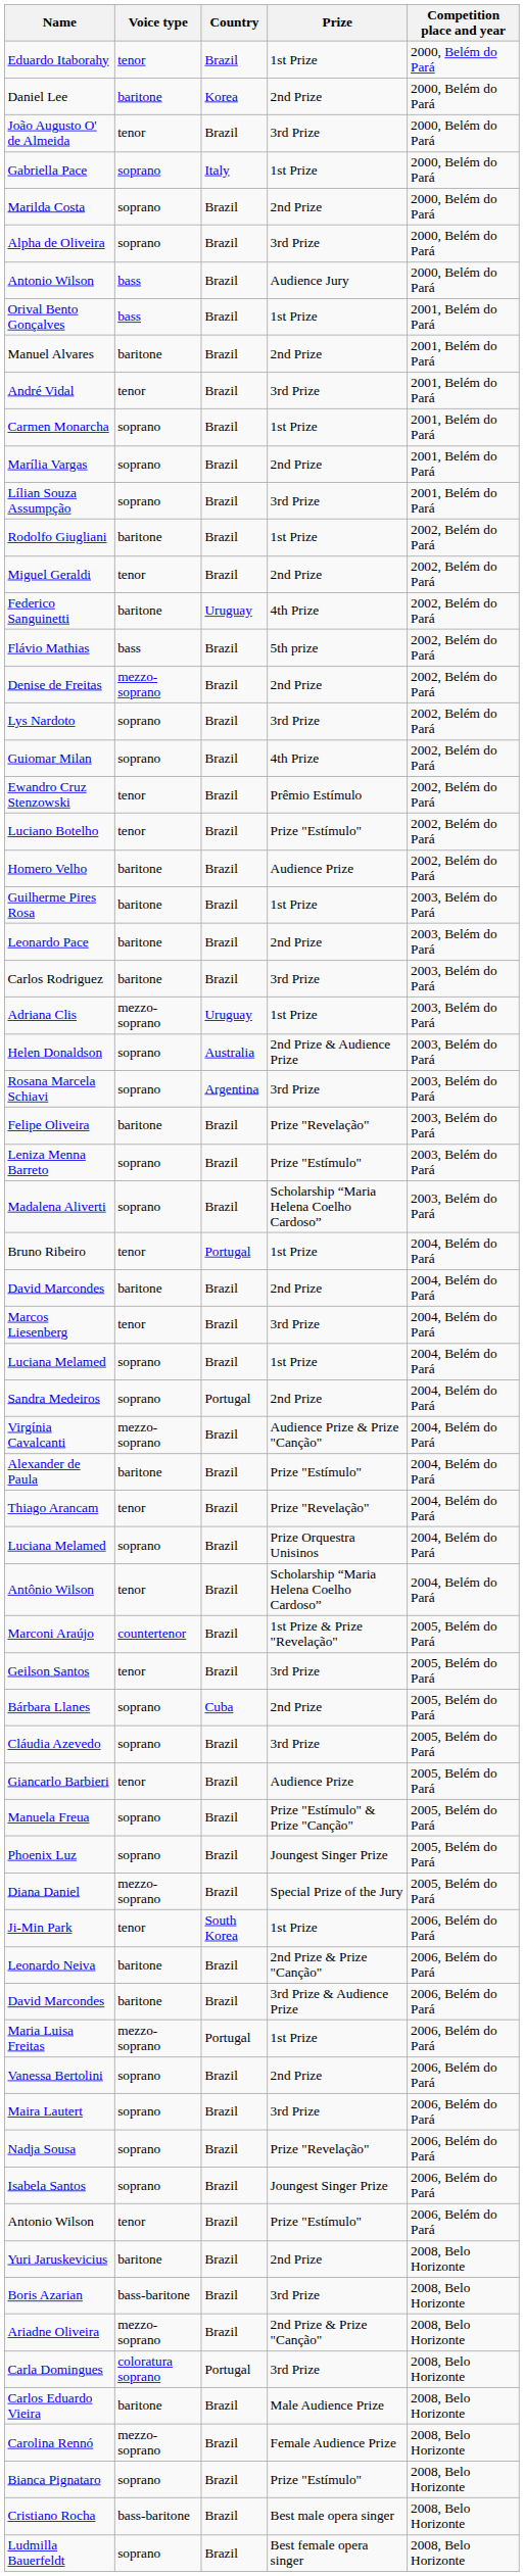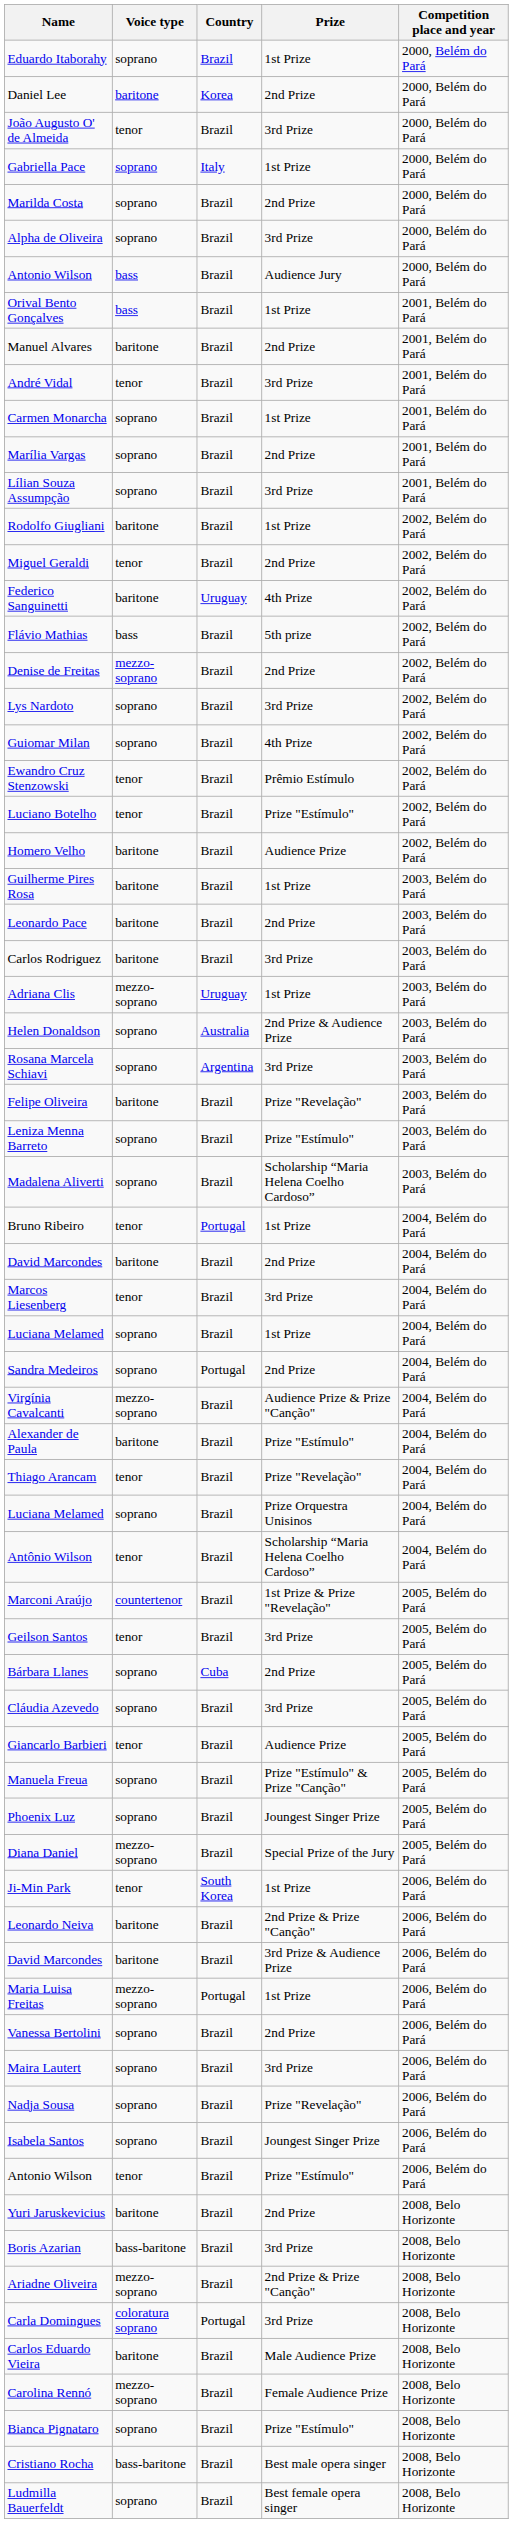 <table class="wikitable sortable">
 <tr>
 <th>Name</th>
 <th>Voice type</th>
 <th>Country</th>
 <th>Prize</th>
 <th>Competition place and year</th>
 </tr>
 <tr>
 <td><a href='#'>Eduardo Itaborahy</a></td>
-<td><a href='#'>tenor</a></td>
+<td>soprano</td>
 <td><a href='#'>Brazil</a></td>
 <td>1st Prize</td>
 <td>2000, <a href='#'>Belém do Pará</a></td>
 </tr>
 <tr>
 <td>Daniel Lee</td>
 <td><a href='#'>baritone</a></td>
 <td><a href='#'>Korea</a></td>
 <td>2nd Prize</td>
 <td>2000, Belém do Pará</td>
 </tr>
 <tr>
 <td><a href='#'>João Augusto O' de Almeida</a></td>
 <td>tenor</td>
 <td>Brazil</td>
 <td>3rd Prize</td>
 <td>2000, Belém do Pará</td>
 </tr>
 <tr>
 <td><a href='#'>Gabriella Pace</a></td>
 <td><a href='#'>soprano</a></td>
 <td><a href='#'>Italy</a></td>
 <td>1st Prize</td>
 <td>2000, Belém do Pará</td>
 </tr>
 <tr>
 <td><a href='#'>Marilda Costa</a></td>
 <td>soprano</td>
 <td>Brazil</td>
 <td>2nd Prize</td>
 <td>2000, Belém do Pará</td>
 </tr>
 <tr>
 <td><a href='#'>Alpha de Oliveira</a></td>
 <td>soprano</td>
 <td>Brazil</td>
 <td>3rd Prize</td>
 <td>2000, Belém do Pará</td>
 </tr>
 <tr>
 <td><a href='#'>Antonio Wilson</a></td>
 <td><a href='#'>bass</a></td>
 <td>Brazil</td>
 <td>Audience Jury</td>
 <td>2000, Belém do Pará</td>
 </tr>
 <tr>
 <td><a href='#'>Orival Bento Gonçalves</a></td>
 <td><a href='#'>bass</a></td>
 <td>Brazil</td>
 <td>1st Prize</td>
 <td>2001, Belém do Pará</td>
 </tr>
 <tr>
 <td>Manuel Alvares</td>
 <td>baritone</td>
 <td>Brazil</td>
 <td>2nd Prize</td>
 <td>2001, Belém do Pará</td>
 </tr>
 <tr>
 <td><a href='#'>André Vidal</a></td>
 <td>tenor</td>
 <td>Brazil</td>
 <td>3rd Prize</td>
 <td>2001, Belém do Pará</td>
 </tr>
 <tr>
 <td><a href='#'>Carmen Monarcha</a></td>
 <td>soprano</td>
 <td>Brazil</td>
 <td>1st Prize</td>
 <td>2001, Belém do Pará</td>
 </tr>
 <tr>
 <td><a href='#'>Marília Vargas</a></td>
 <td>soprano</td>
 <td>Brazil</td>
 <td>2nd Prize</td>
 <td>2001, Belém do Pará</td>
 </tr>
 <tr>
 <td><a href='#'>Lílian Souza Assumpção</a></td>
 <td>soprano</td>
 <td>Brazil</td>
 <td>3rd Prize</td>
 <td>2001, Belém do Pará</td>
 </tr>
 <tr>
 <td><a href='#'>Rodolfo Giugliani</a></td>
 <td>baritone</td>
 <td>Brazil</td>
 <td>1st Prize</td>
 <td>2002, Belém do Pará</td>
 </tr>
 <tr>
 <td><a href='#'>Miguel Geraldi</a></td>
 <td>tenor</td>
 <td>Brazil</td>
 <td>2nd Prize</td>
 <td>2002, Belém do Pará</td>
 </tr>
 <tr>
 <td><a href='#'>Federico Sanguinetti</a></td>
 <td>baritone</td>
 <td><a href='#'>Uruguay</a></td>
 <td>4th Prize</td>
 <td>2002, Belém do Pará</td>
 </tr>
 <tr>
 <td><a href='#'>Flávio Mathias</a></td>
 <td>bass</td>
 <td>Brazil</td>
 <td>5th prize</td>
 <td>2002, Belém do Pará</td>
 </tr>
 <tr>
 <td><a href='#'>Denise de Freitas</a></td>
 <td><a href='#'>mezzo-soprano</a></td>
 <td>Brazil</td>
 <td>2nd Prize</td>
 <td>2002, Belém do Pará</td>
 </tr>
 <tr>
 <td><a href='#'>Lys Nardoto</a></td>
 <td>soprano</td>
 <td>Brazil</td>
 <td>3rd Prize</td>
 <td>2002, Belém do Pará</td>
 </tr>
 <tr>
 <td><a href='#'>Guiomar Milan</a></td>
 <td>soprano</td>
 <td>Brazil</td>
 <td>4th Prize</td>
 <td>2002, Belém do Pará</td>
 </tr>
 <tr>
 <td><a href='#'>Ewandro Cruz Stenzowski</a></td>
 <td>tenor</td>
 <td>Brazil</td>
 <td>Prêmio Estímulo</td>
 <td>2002, Belém do Pará</td>
 </tr>
 <tr>
 <td><a href='#'>Luciano Botelho</a></td>
 <td>tenor</td>
 <td>Brazil</td>
 <td>Prize "Estímulo"</td>
 <td>2002, Belém do Pará</td>
 </tr>
 <tr>
 <td><a href='#'>Homero Velho</a></td>
 <td>baritone</td>
 <td>Brazil</td>
 <td>Audience Prize</td>
 <td>2002, Belém do Pará</td>
 </tr>
 <tr>
 <td><a href='#'>Guilherme Pires Rosa</a></td>
 <td>baritone</td>
 <td>Brazil</td>
 <td>1st Prize</td>
 <td>2003, Belém do Pará</td>
 </tr>
 <tr>
 <td><a href='#'>Leonardo Pace</a></td>
 <td>baritone</td>
 <td>Brazil</td>
 <td>2nd Prize</td>
 <td>2003, Belém do Pará</td>
 </tr>
 <tr>
 <td>Carlos Rodriguez</td>
 <td>baritone</td>
 <td>Brazil</td>
 <td>3rd Prize</td>
 <td>2003, Belém do Pará</td>
 </tr>
 <tr>
 <td><a href='#'>Adriana Clis</a></td>
 <td>mezzo-soprano</td>
 <td><a href='#'>Uruguay</a></td>
 <td>1st Prize</td>
 <td>2003, Belém do Pará</td>
 </tr>
 <tr>
 <td><a href='#'>Helen Donaldson</a></td>
 <td>soprano</td>
 <td><a href='#'>Australia</a></td>
 <td>2nd Prize & Audience Prize</td>
 <td>2003, Belém do Pará</td>
 </tr>
 <tr>
 <td><a href='#'>Rosana Marcela Schiavi</a></td>
 <td>soprano</td>
 <td><a href='#'>Argentina</a></td>
 <td>3rd Prize</td>
 <td>2003, Belém do Pará</td>
 </tr>
 <tr>
 <td><a href='#'>Felipe Oliveira</a></td>
 <td>baritone</td>
 <td>Brazil</td>
 <td>Prize "Revelação"</td>
 <td>2003, Belém do Pará</td>
 </tr>
 <tr>
 <td><a href='#'>Leniza Menna Barreto</a></td>
 <td>soprano</td>
 <td>Brazil</td>
 <td>Prize "Estímulo"</td>
 <td>2003, Belém do Pará</td>
 </tr>
 <tr>
 <td><a href='#'>Madalena Aliverti</a></td>
 <td>soprano</td>
 <td>Brazil</td>
 <td>Scholarship “Maria Helena Coelho Cardoso”</td>
 <td>2003, Belém do Pará</td>
 </tr>
 <tr>
 <td>Bruno Ribeiro</td>
 <td>tenor</td>
 <td><a href='#'>Portugal</a></td>
 <td>1st Prize</td>
 <td>2004, Belém do Pará</td>
 </tr>
 <tr>
 <td><a href='#'>David Marcondes</a></td>
 <td>baritone</td>
 <td>Brazil</td>
 <td>2nd Prize</td>
 <td>2004, Belém do Pará</td>
 </tr>
 <tr>
 <td><a href='#'>Marcos Liesenberg</a></td>
 <td>tenor</td>
 <td>Brazil</td>
 <td>3rd Prize</td>
 <td>2004, Belém do Pará</td>
 </tr>
 <tr>
 <td><a href='#'>Luciana Melamed</a></td>
 <td>soprano</td>
 <td>Brazil</td>
 <td>1st Prize</td>
 <td>2004, Belém do Pará</td>
 </tr>
 <tr>
 <td><a href='#'>Sandra Medeiros</a></td>
 <td>soprano</td>
 <td>Portugal</td>
 <td>2nd Prize</td>
 <td>2004, Belém do Pará</td>
 </tr>
 <tr>
 <td><a href='#'>Virgínia Cavalcanti</a></td>
 <td>mezzo-soprano</td>
 <td>Brazil</td>
 <td>Audience Prize & Prize "Canção"</td>
 <td>2004, Belém do Pará</td>
 </tr>
 <tr>
 <td><a href='#'>Alexander de Paula</a></td>
 <td>baritone</td>
 <td>Brazil</td>
 <td>Prize "Estímulo"</td>
 <td>2004, Belém do Pará</td>
 </tr>
 <tr>
 <td><a href='#'>Thiago Arancam</a></td>
 <td>tenor</td>
 <td>Brazil</td>
 <td>Prize "Revelação"</td>
 <td>2004, Belém do Pará</td>
 </tr>
 <tr>
 <td><a href='#'>Luciana Melamed</a></td>
 <td>soprano</td>
 <td>Brazil</td>
 <td>Prize Orquestra Unisinos</td>
 <td>2004, Belém do Pará</td>
 </tr>
 <tr>
 <td><a href='#'>Antônio Wilson</a></td>
 <td>tenor</td>
 <td>Brazil</td>
 <td>Scholarship “Maria Helena Coelho Cardoso”</td>
 <td>2004, Belém do Pará</td>
 </tr>
 <tr>
 <td><a href='#'>Marconi Araújo</a></td>
 <td><a href='#'>countertenor</a></td>
 <td>Brazil</td>
 <td>1st Prize & Prize "Revelação"</td>
 <td>2005, Belém do Pará</td>
 </tr>
 <tr>
 <td><a href='#'>Geilson Santos</a></td>
 <td>tenor</td>
 <td>Brazil</td>
 <td>3rd Prize</td>
 <td>2005, Belém do Pará</td>
 </tr>
 <tr>
 <td><a href='#'>Bárbara Llanes</a></td>
 <td>soprano</td>
 <td><a href='#'>Cuba</a></td>
 <td>2nd Prize</td>
 <td>2005, Belém do Pará</td>
 </tr>
 <tr>
 <td><a href='#'>Cláudia Azevedo</a></td>
 <td>soprano</td>
 <td>Brazil</td>
 <td>3rd Prize</td>
 <td>2005, Belém do Pará</td>
 </tr>
 <tr>
 <td><a href='#'>Giancarlo Barbieri</a></td>
 <td>tenor</td>
 <td>Brazil</td>
 <td>Audience Prize</td>
 <td>2005, Belém do Pará</td>
 </tr>
 <tr>
 <td><a href='#'>Manuela Freua</a></td>
 <td>soprano</td>
 <td>Brazil</td>
 <td>Prize "Estímulo" & Prize "Canção"</td>
 <td>2005, Belém do Pará</td>
 </tr>
 <tr>
 <td><a href='#'>Phoenix Luz</a></td>
 <td>soprano</td>
 <td>Brazil</td>
 <td>Joungest Singer Prize</td>
 <td>2005, Belém do Pará</td>
 </tr>
 <tr>
 <td><a href='#'>Diana Daniel</a></td>
 <td>mezzo-soprano</td>
 <td>Brazil</td>
 <td>Special Prize of the Jury</td>
 <td>2005, Belém do Pará</td>
 </tr>
 <tr>
 <td><a href='#'>Ji-Min Park</a></td>
 <td>tenor</td>
 <td><a href='#'>South Korea</a></td>
 <td>1st Prize</td>
 <td>2006, Belém do Pará</td>
 </tr>
 <tr>
 <td><a href='#'>Leonardo Neiva</a></td>
 <td>baritone</td>
 <td>Brazil</td>
 <td>2nd Prize & Prize "Canção"</td>
 <td>2006, Belém do Pará</td>
 </tr>
 <tr>
 <td><a href='#'>David Marcondes</a></td>
 <td>baritone</td>
 <td>Brazil</td>
 <td>3rd Prize & Audience Prize</td>
 <td>2006, Belém do Pará</td>
 </tr>
 <tr>
 <td><a href='#'>Maria Luisa Freitas</a></td>
 <td>mezzo-soprano</td>
 <td>Portugal</td>
 <td>1st Prize</td>
 <td>2006, Belém do Pará</td>
 </tr>
 <tr>
 <td><a href='#'>Vanessa Bertolini</a></td>
 <td>soprano</td>
 <td>Brazil</td>
 <td>2nd Prize</td>
 <td>2006, Belém do Pará</td>
 </tr>
 <tr>
 <td><a href='#'>Maira Lautert</a></td>
 <td>soprano</td>
 <td>Brazil</td>
 <td>3rd Prize</td>
 <td>2006, Belém do Pará</td>
 </tr>
 <tr>
 <td><a href='#'>Nadja Sousa</a></td>
 <td>soprano</td>
 <td>Brazil</td>
 <td>Prize "Revelação"</td>
 <td>2006, Belém do Pará</td>
 </tr>
 <tr>
 <td><a href='#'>Isabela Santos</a></td>
 <td>soprano</td>
 <td>Brazil</td>
 <td>Joungest Singer Prize</td>
 <td>2006, Belém do Pará</td>
 </tr>
 <tr>
 <td>Antonio Wilson</td>
 <td>tenor</td>
 <td>Brazil</td>
 <td>Prize "Estímulo"</td>
 <td>2006, Belém do Pará</td>
 </tr>
 <tr>
 <td><a href='#'>Yuri Jaruskevicius</a></td>
 <td>baritone</td>
 <td>Brazil</td>
 <td>2nd Prize</td>
 <td>2008, Belo Horizonte</td>
 </tr>
 <tr>
 <td><a href='#'>Boris Azarian</a></td>
 <td>bass-baritone</td>
 <td>Brazil</td>
 <td>3rd Prize</td>
 <td>2008, Belo Horizonte</td>
 </tr>
 <tr>
 <td><a href='#'>Ariadne Oliveira</a></td>
 <td>mezzo-soprano</td>
 <td>Brazil</td>
 <td>2nd Prize & Prize "Canção"</td>
 <td>2008, Belo Horizonte</td>
 </tr>
 <tr>
 <td><a href='#'>Carla Domingues</a></td>
 <td><a href='#'>coloratura soprano</a></td>
 <td>Portugal</td>
 <td>3rd Prize</td>
 <td>2008, Belo Horizonte</td>
 </tr>
 <tr>
 <td><a href='#'>Carlos Eduardo Vieira</a></td>
 <td>baritone</td>
 <td>Brazil</td>
 <td>Male Audience Prize</td>
 <td>2008, Belo Horizonte</td>
 </tr>
 <tr>
 <td><a href='#'>Carolina Rennó</a></td>
 <td>mezzo-soprano</td>
 <td>Brazil</td>
 <td>Female Audience Prize</td>
 <td>2008, Belo Horizonte</td>
 </tr>
 <tr>
 <td><a href='#'>Bianca Pignataro</a></td>
 <td>soprano</td>
 <td>Brazil</td>
 <td>Prize "Estímulo"</td>
 <td>2008, Belo Horizonte</td>
 </tr>
 <tr>
 <td><a href='#'>Cristiano Rocha</a></td>
 <td>bass-baritone</td>
 <td>Brazil</td>
 <td>Best male opera singer</td>
 <td>2008, Belo Horizonte</td>
 </tr>
 <tr>
 <td><a href='#'>Ludmilla Bauerfeldt</a></td>
 <td>soprano</td>
 <td>Brazil</td>
 <td>Best female opera singer</td>
 <td>2008, Belo Horizonte</td>
 </tr>
 </table>
